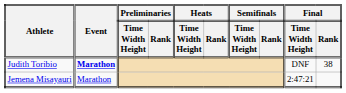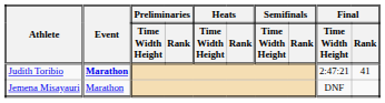 <table class=wikitable style="font-size:90%; border: double;">
 <tr>
 <th rowspan="2" style="border-right:double">Athlete</th>
 <th rowspan="2" style="border-right:double">Event</th>
 <th colspan="2" style="border-right:double; border-bottom:double;">Preliminaries</th>
 <th colspan="2" style="border-right:double; border-bottom:double;">Heats</th>
 <th colspan="2" style="border-right:double; border-bottom:double;">Semifinals</th>
 <th colspan="2" style="border-right:double; border-bottom:double;">Final</th>
 </tr>
 <tr>
 <th>Time<br>Width<br>Height</th>
 <th style="border-right:double">Rank</th>
 <th>Time<br>Width<br>Height</th>
 <th style="border-right:double">Rank</th>
 <th>Time<br>Width<br>Height</th>
 <th style="border-right:double">Rank</th>
 <th>Time<br>Width<br>Height</th>
 <th style="border-right:double">Rank</th>
 </tr>
 <tr style="border-top: double;">
 <td style="border-right:double"><a href='#'>Judith Toribio</a></td>
 <td style="border-right:double"><strong><a href='#'>Marathon</a></strong></td>
 <td style="border-right:double" colspan= 6 bgcolor="wheat"></td>
-<td align=center>DNF</td>
-<td align=center>38</td>
+<td align=center>2:47:21</td>
+<td align=center>41</td>
 </tr>
 <tr>
 <td style="border-right:double"><a href='#'>Jemena Misayauri</a></td>
 <td style="border-right:double"><a href='#'>Marathon</a></td>
 <td style="border-right:double" colspan= 6 bgcolor="wheat"></td>
-<td align=center>2:47:21</td>
+<td align=center>DNF</td>
 <td align=center></td>
 </tr>
 </table>
